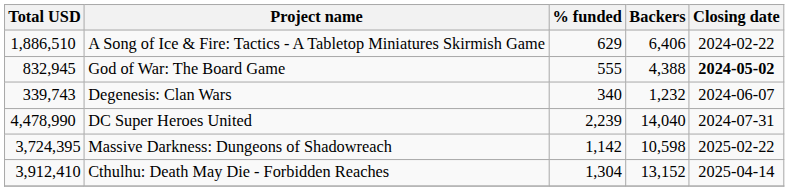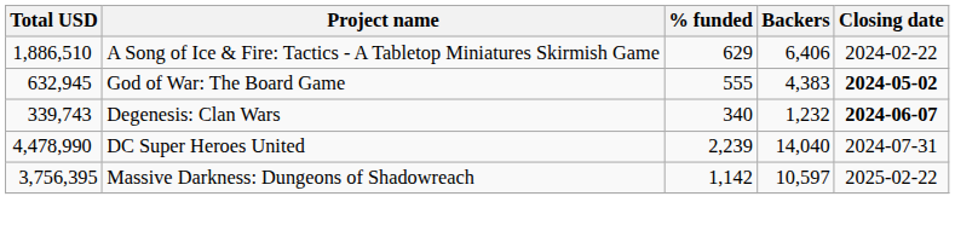 <table class="wikitable sortable">
 <tr>
 <th>Total USD</th>
 <th>Project name</th>
 <th>% funded</th>
 <th>Backers</th>
 <th>Closing date</th>
 </tr>
 <tr>
 <td style="text-align:right; padding-right:8px;">1,886,510</td>
 <td>A Song of Ice &  Fire: Tactics - A Tabletop Miniatures Skirmish Game</td>
 <td style="text-align:right;">629</td>
 <td style="text-align:right;">6,406</td>
 <td style="text-align:center;">2024-02-22</td>
 </tr>
 <tr>
-<td style="text-align:right; padding-right:8px;">832,945</td>
+<td style="text-align:right; padding-right:8px;">632,945</td>
 <td>God of War: The Board Game</td>
 <td style="text-align:right;">555</td>
-<td style="text-align:right;">4,388</td>
+<td style="text-align:right;">4,383</td>
 <td style="text-align:center;"><strong>2024-05-02</strong></td>
 </tr>
 <tr>
 <td style="text-align:right; padding-right:8px;">339,743</td>
 <td>Degenesis: Clan Wars</td>
 <td style="text-align:right;">340</td>
 <td style="text-align:right;">1,232</td>
-<td style="text-align:center;">2024-06-07</td>
+<td style="text-align:center;"><strong>2024-06-07</strong></td>
 </tr>
 <tr>
 <td style="text-align:right; padding-right:8px;">4,478,990</td>
 <td>DC Super Heroes United</td>
 <td style="text-align:right;">2,239</td>
 <td style="text-align:right;">14,040</td>
 <td style="text-align:center;">2024-07-31</td>
 </tr>
 <tr>
-<td style="text-align: right;">3,724,395</td>
+<td style="text-align: right;">3,756,395</td>
 <td>Massive Darkness: Dungeons of Shadowreach</td>
 <td style="text-align: right;">1,142</td>
-<td style="text-align: right;">10,598</td>
+<td style="text-align: right;">10,597</td>
 <td style="text-align: center;">2025-02-22</td>
-</tr>
-<tr>
-<td style="text-align: right;">3,912,410</td>
-<td>Cthulhu: Death May Die - Forbidden Reaches</td>
-<td style="text-align: right;">1,304</td>
-<td style="text-align: right;">13,152</td>
-<td style="text-align: center;">2025-04-14</td>
 </tr>
 <tr>
 </tr>
 </table>
